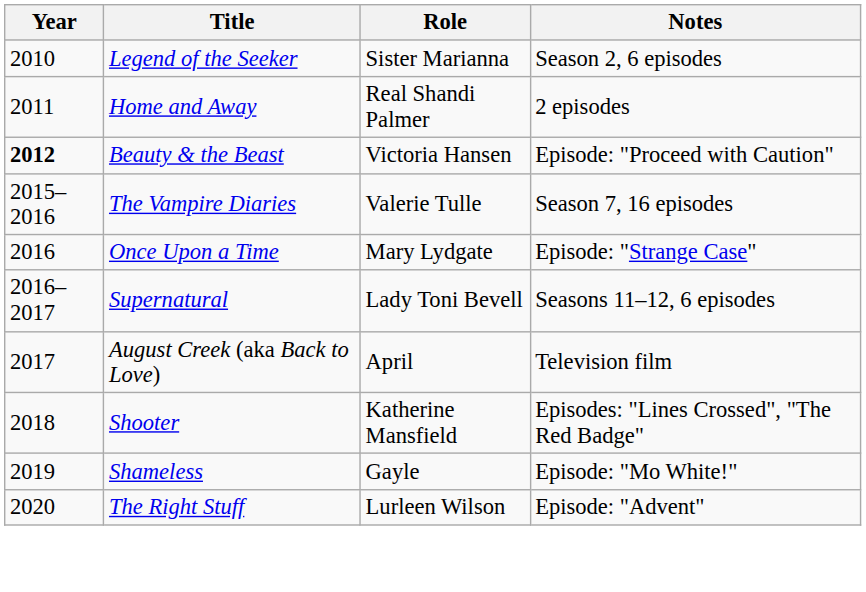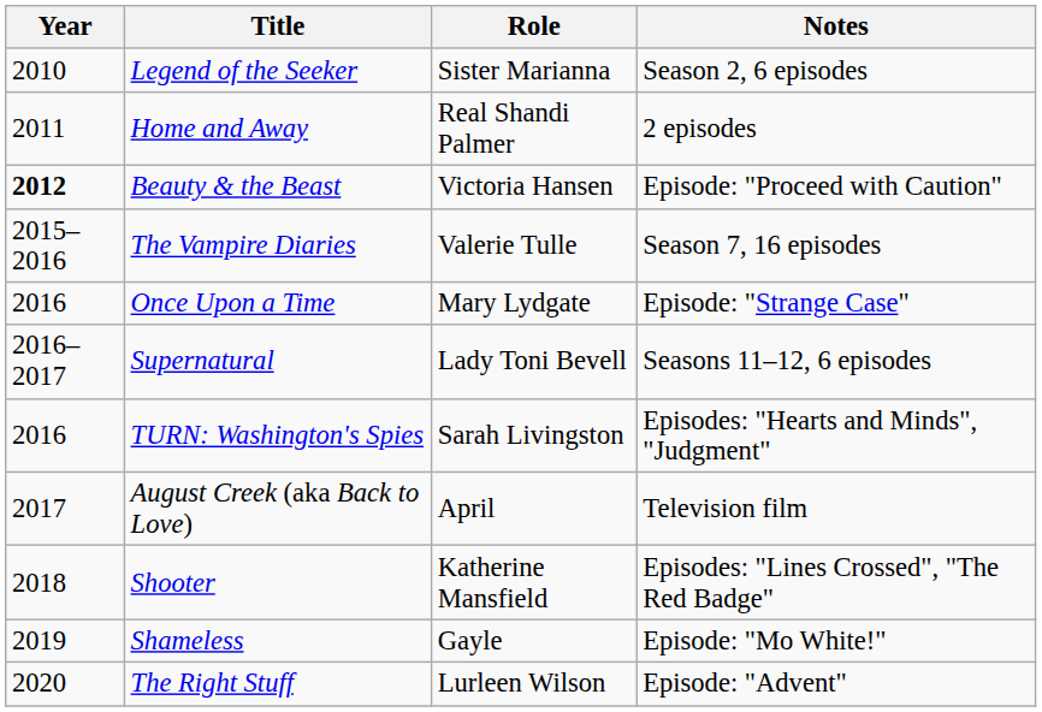 <table class="wikitable sortable">
 <tr>
 <th>Year</th>
 <th>Title</th>
 <th>Role</th>
 <th class="unsortable">Notes</th>
 </tr>
 <tr>
 <td>2010</td>
 <td><em><a href='#'>Legend of the Seeker</a></em></td>
 <td>Sister Marianna</td>
 <td>Season 2, 6 episodes</td>
 </tr>
 <tr>
 <td>2011</td>
 <td><em><a href='#'>Home and Away</a></em></td>
 <td>Real Shandi Palmer</td>
 <td>2 episodes</td>
 </tr>
 <tr>
 <td><strong>2012</strong></td>
 <td><em><a href='#'>Beauty & the Beast</a></em></td>
 <td>Victoria Hansen</td>
 <td>Episode: "Proceed with Caution"</td>
 </tr>
 <tr>
 <td>2015–2016</td>
 <td><em><a href='#'>The Vampire Diaries</a></em></td>
 <td>Valerie Tulle</td>
 <td>Season 7, 16 episodes</td>
 </tr>
 <tr>
 <td>2016</td>
 <td><em><a href='#'>Once Upon a Time</a></em></td>
 <td>Mary Lydgate</td>
 <td>Episode: "<a href='#'>Strange Case</a>"</td>
 </tr>
 <tr>
 <td>2016–2017</td>
 <td><em><a href='#'>Supernatural</a></em></td>
 <td>Lady Toni Bevell</td>
 <td>Seasons 11–12, 6 episodes</td>
 </tr>
 <tr>
+<td>2016</td>
+<td><em><a href='#'>TURN: Washington's Spies</a></em></td>
+<td>Sarah Livingston</td>
+<td>Episodes: "Hearts and Minds", "Judgment"</td>
+</tr>
+<tr>
 <td>2017</td>
 <td><em>August Creek</em> (aka <em>Back to Love</em>)</td>
 <td>April</td>
 <td>Television film</td>
 </tr>
 <tr>
 <td>2018</td>
 <td><em><a href='#'>Shooter</a></em></td>
 <td>Katherine Mansfield</td>
 <td>Episodes: "Lines Crossed", "The Red Badge"</td>
 </tr>
 <tr>
 <td>2019</td>
 <td><em><a href='#'>Shameless</a></em></td>
 <td>Gayle</td>
 <td>Episode: "Mo White!"</td>
 </tr>
 <tr>
 <td>2020</td>
 <td><em><a href='#'>The Right Stuff</a></em></td>
 <td>Lurleen Wilson</td>
 <td>Episode: "Advent"</td>
 </tr>
 </table>
